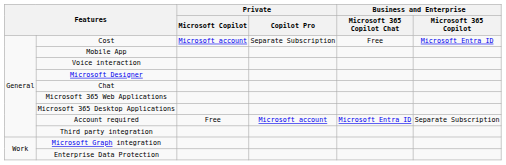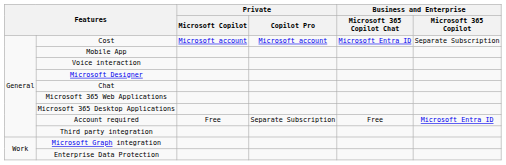 <table class="wikitable sortable mw-collapsible" style="margin:auto; font-size:smaller; text-align:center;">
 <tr>
 <th colspan="2" rowspan="2">Features</th>
 <th colspan="2">Private</th>
 <th colspan="2">Business and Enterprise</th>
 </tr>
 <tr>
 <th>Microsoft Copilot</th>
 <th>Copilot Pro</th>
 <th>Microsoft 365<br>Copilot Chat</th>
 <th>Microsoft 365<br>Copilot</th>
 </tr>
 <tr>
 <td rowspan="9">General</td>
 <td>Cost</td>
 <td><a href='#'>Microsoft account</a></td>
+<td><a href='#'>Microsoft account</a></td>
+<td><a href='#'>Microsoft Entra ID</a></td>
 <td>Separate Subscription</td>
-<td>Free</td>
-<td><a href='#'>Microsoft Entra ID</a></td>
 </tr>
 <tr>
 <td>Mobile App</td>
 <td></td>
 <td></td>
 <td></td>
 <td></td>
 </tr>
 <tr>
 <td>Voice interaction</td>
 <td></td>
 <td></td>
 <td></td>
 <td></td>
 </tr>
 <tr>
 <td><a href='#'>Microsoft Designer</a></td>
 <td></td>
 <td></td>
 <td></td>
 <td></td>
 </tr>
 <tr>
 <td>Chat</td>
 <td></td>
 <td></td>
 <td></td>
 <td></td>
 </tr>
 <tr>
 <td>Microsoft 365 Web Applications</td>
 <td></td>
 <td></td>
 <td></td>
 <td></td>
 </tr>
 <tr>
 <td>Microsoft 365 Desktop Applications</td>
 <td></td>
 <td></td>
 <td></td>
 <td></td>
 </tr>
 <tr>
 <td>Account required</td>
 <td>Free</td>
-<td><a href='#'>Microsoft account</a></td>
+<td>Separate Subscription</td>
+<td>Free</td>
 <td><a href='#'>Microsoft Entra ID</a></td>
-<td>Separate Subscription</td>
 </tr>
 <tr>
 <td>Third party integration</td>
 <td></td>
 <td></td>
 <td></td>
 <td></td>
 </tr>
 <tr>
 <td rowspan="2">Work</td>
 <td><a href='#'>Microsoft Graph</a> integration</td>
 <td></td>
 <td></td>
 <td></td>
 <td></td>
 </tr>
 <tr>
 <td>Enterprise Data Protection</td>
 <td></td>
 <td></td>
 <td></td>
 <td></td>
 </tr>
 </table>
